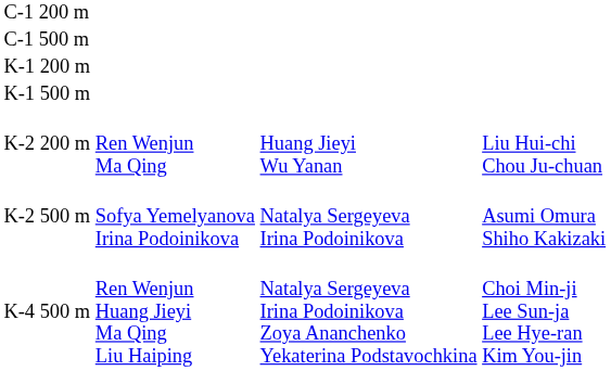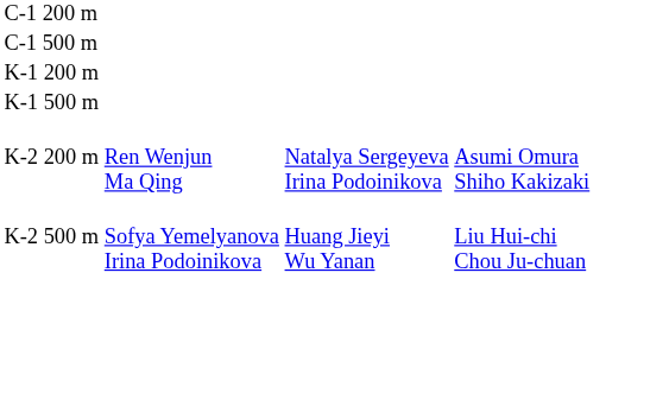 <table>
 <tr>
 <td>C-1 200 m</td>
 <td></td>
 <td></td>
 <td></td>
 </tr>
 <tr>
 <td>C-1 500 m</td>
 <td></td>
 <td></td>
 <td></td>
 </tr>
 <tr>
 <td>K-1 200 m</td>
 <td></td>
 <td></td>
 <td></td>
 </tr>
 <tr>
 <td>K-1 500 m</td>
 <td></td>
 <td></td>
 <td></td>
 </tr>
 <tr>
 <td>K-2 200 m</td>
 <td><br><a href='#'>Ren Wenjun</a><br><a href='#'>Ma Qing</a></td>
-<td><br><a href='#'>Huang Jieyi</a><br><a href='#'>Wu Yanan</a></td>
-<td><br><a href='#'>Liu Hui-chi</a><br><a href='#'>Chou Ju-chuan</a></td>
+<td><br><a href='#'>Natalya Sergeyeva</a><br><a href='#'>Irina Podoinikova</a></td>
+<td><br><a href='#'>Asumi Omura</a><br><a href='#'>Shiho Kakizaki</a></td>
 </tr>
 <tr>
 <td>K-2 500 m</td>
 <td><br><a href='#'>Sofya Yemelyanova</a><br><a href='#'>Irina Podoinikova</a></td>
-<td><br><a href='#'>Natalya Sergeyeva</a><br><a href='#'>Irina Podoinikova</a></td>
-<td><br><a href='#'>Asumi Omura</a><br><a href='#'>Shiho Kakizaki</a></td>
-</tr>
-<tr>
-<td>K-4 500 m</td>
-<td><br><a href='#'>Ren Wenjun</a><br><a href='#'>Huang Jieyi</a><br><a href='#'>Ma Qing</a><br><a href='#'>Liu Haiping</a></td>
-<td><br><a href='#'>Natalya Sergeyeva</a><br><a href='#'>Irina Podoinikova</a><br><a href='#'>Zoya Ananchenko</a><br><a href='#'>Yekaterina Podstavochkina</a></td>
-<td><br><a href='#'>Choi Min-ji</a><br><a href='#'>Lee Sun-ja</a><br><a href='#'>Lee Hye-ran</a><br><a href='#'>Kim You-jin</a></td>
+<td><br><a href='#'>Huang Jieyi</a><br><a href='#'>Wu Yanan</a></td>
+<td><br><a href='#'>Liu Hui-chi</a><br><a href='#'>Chou Ju-chuan</a></td>
 </tr>
 </table>
